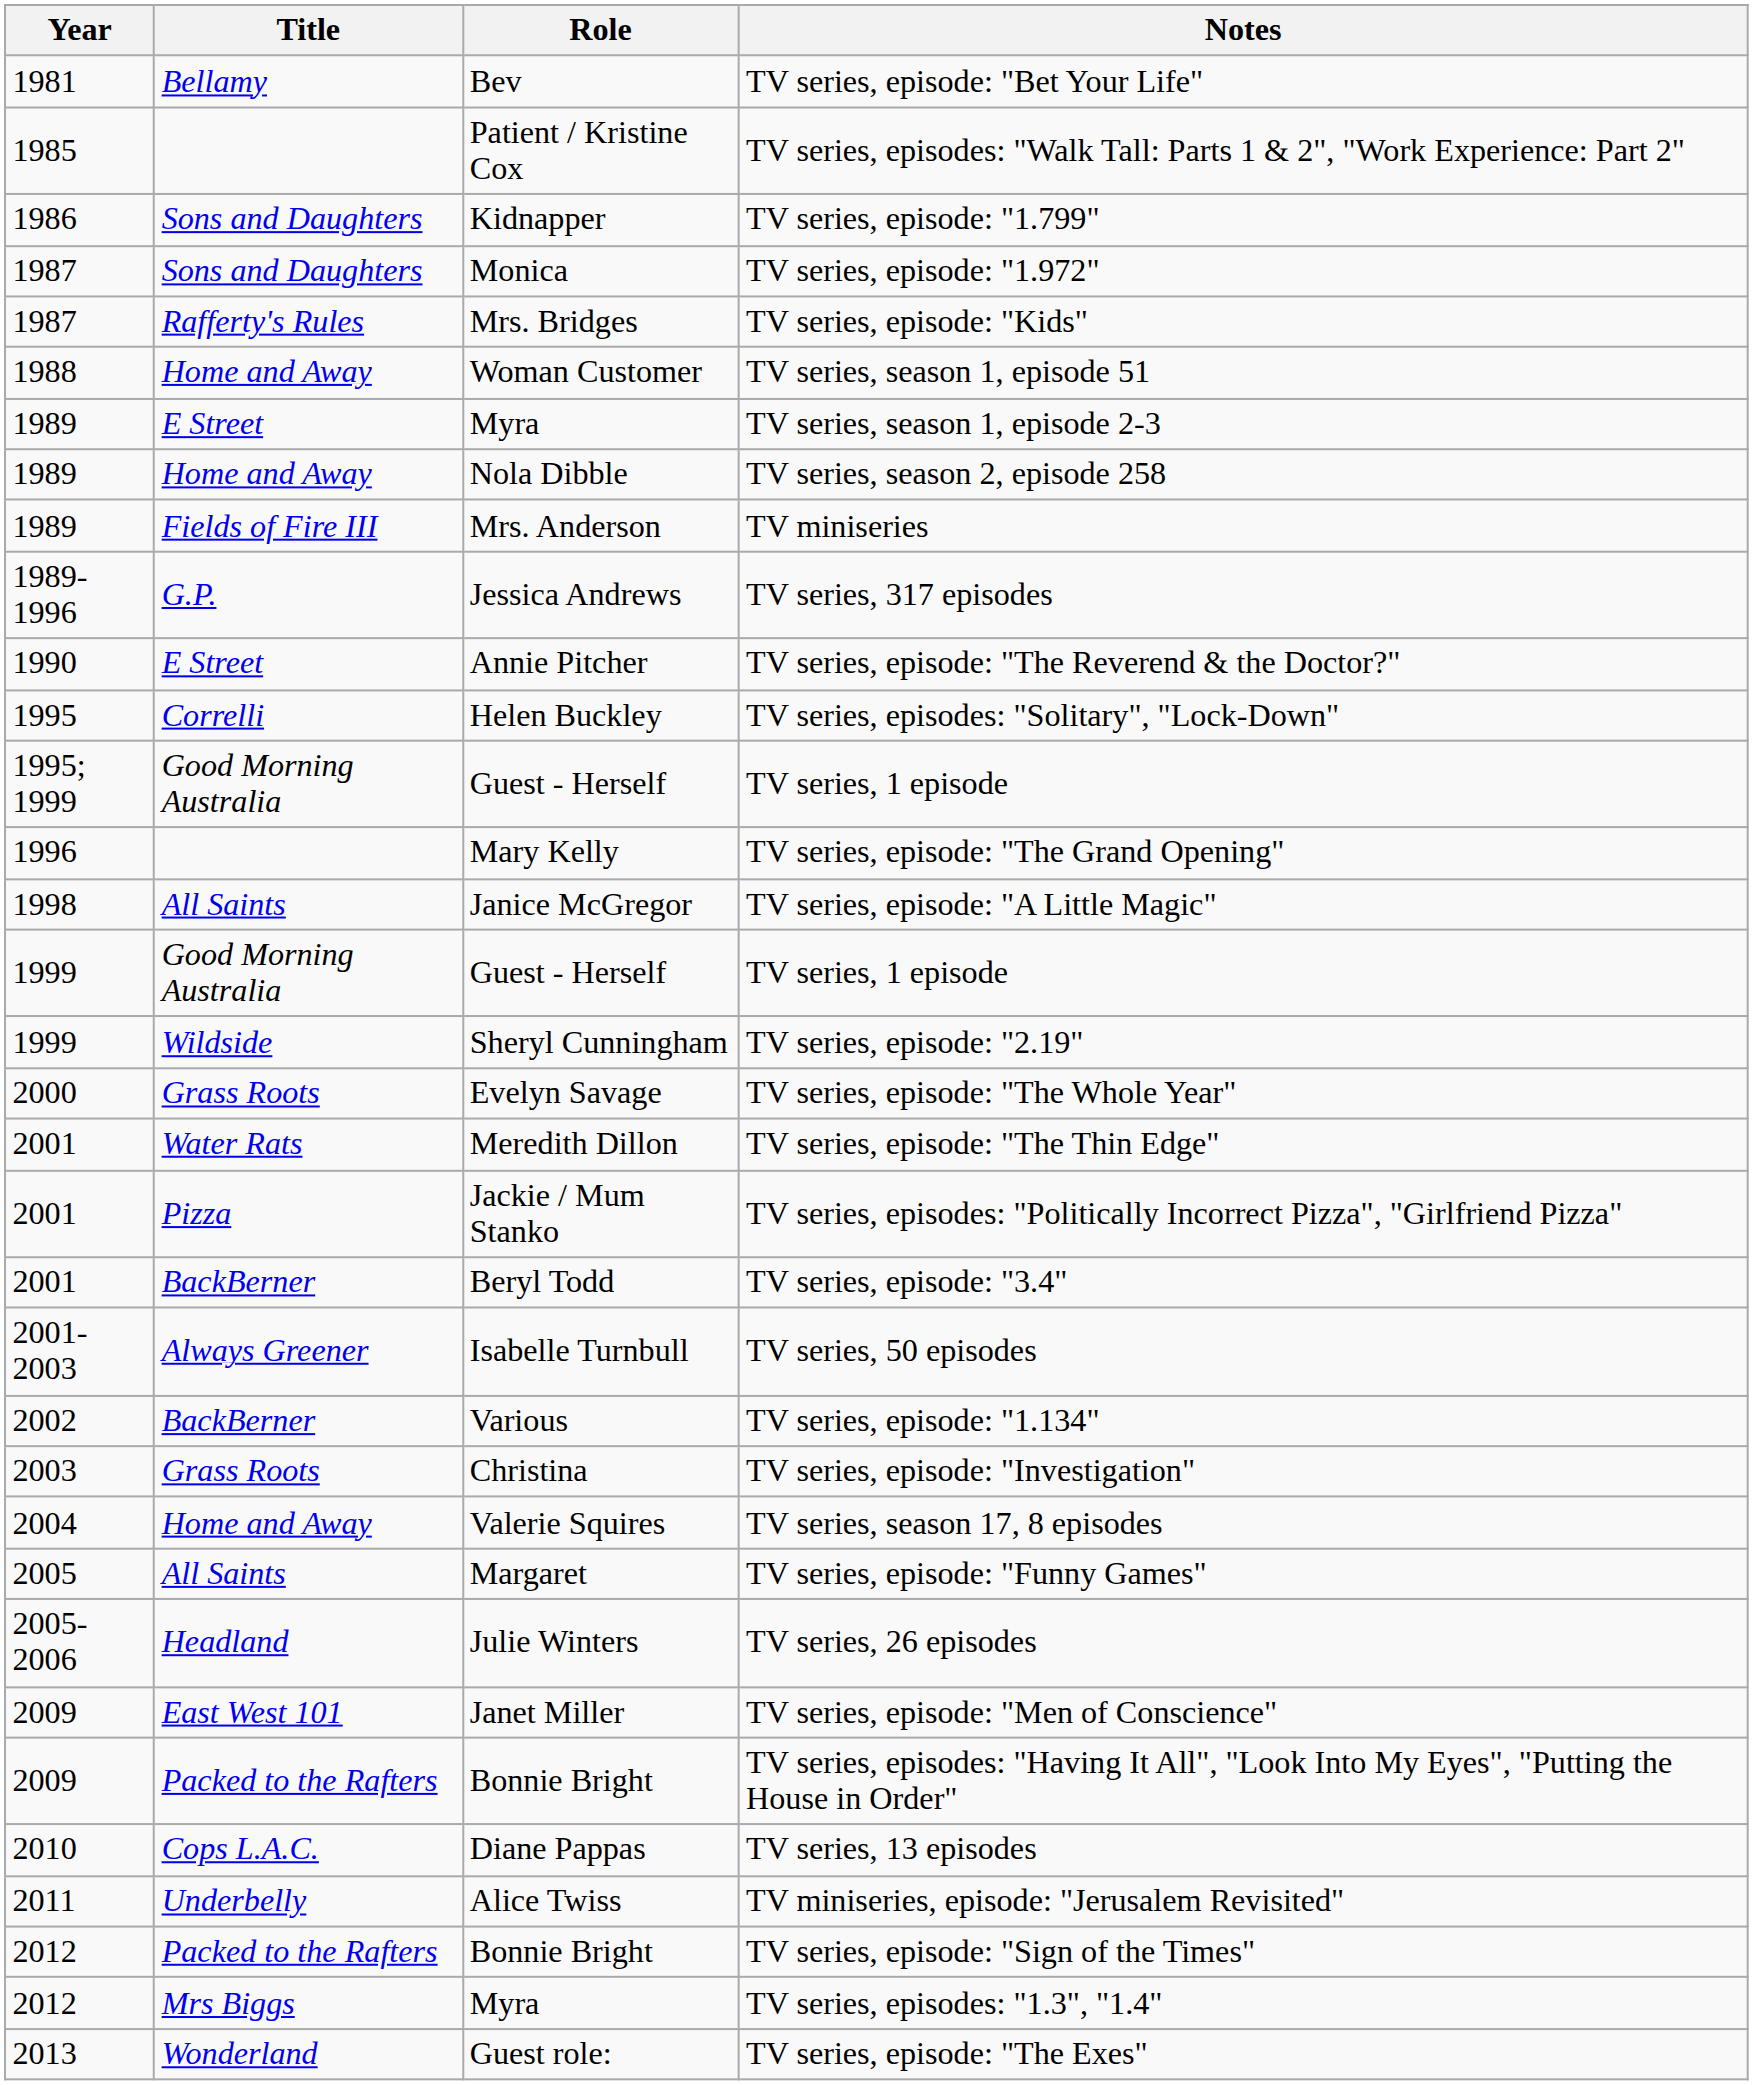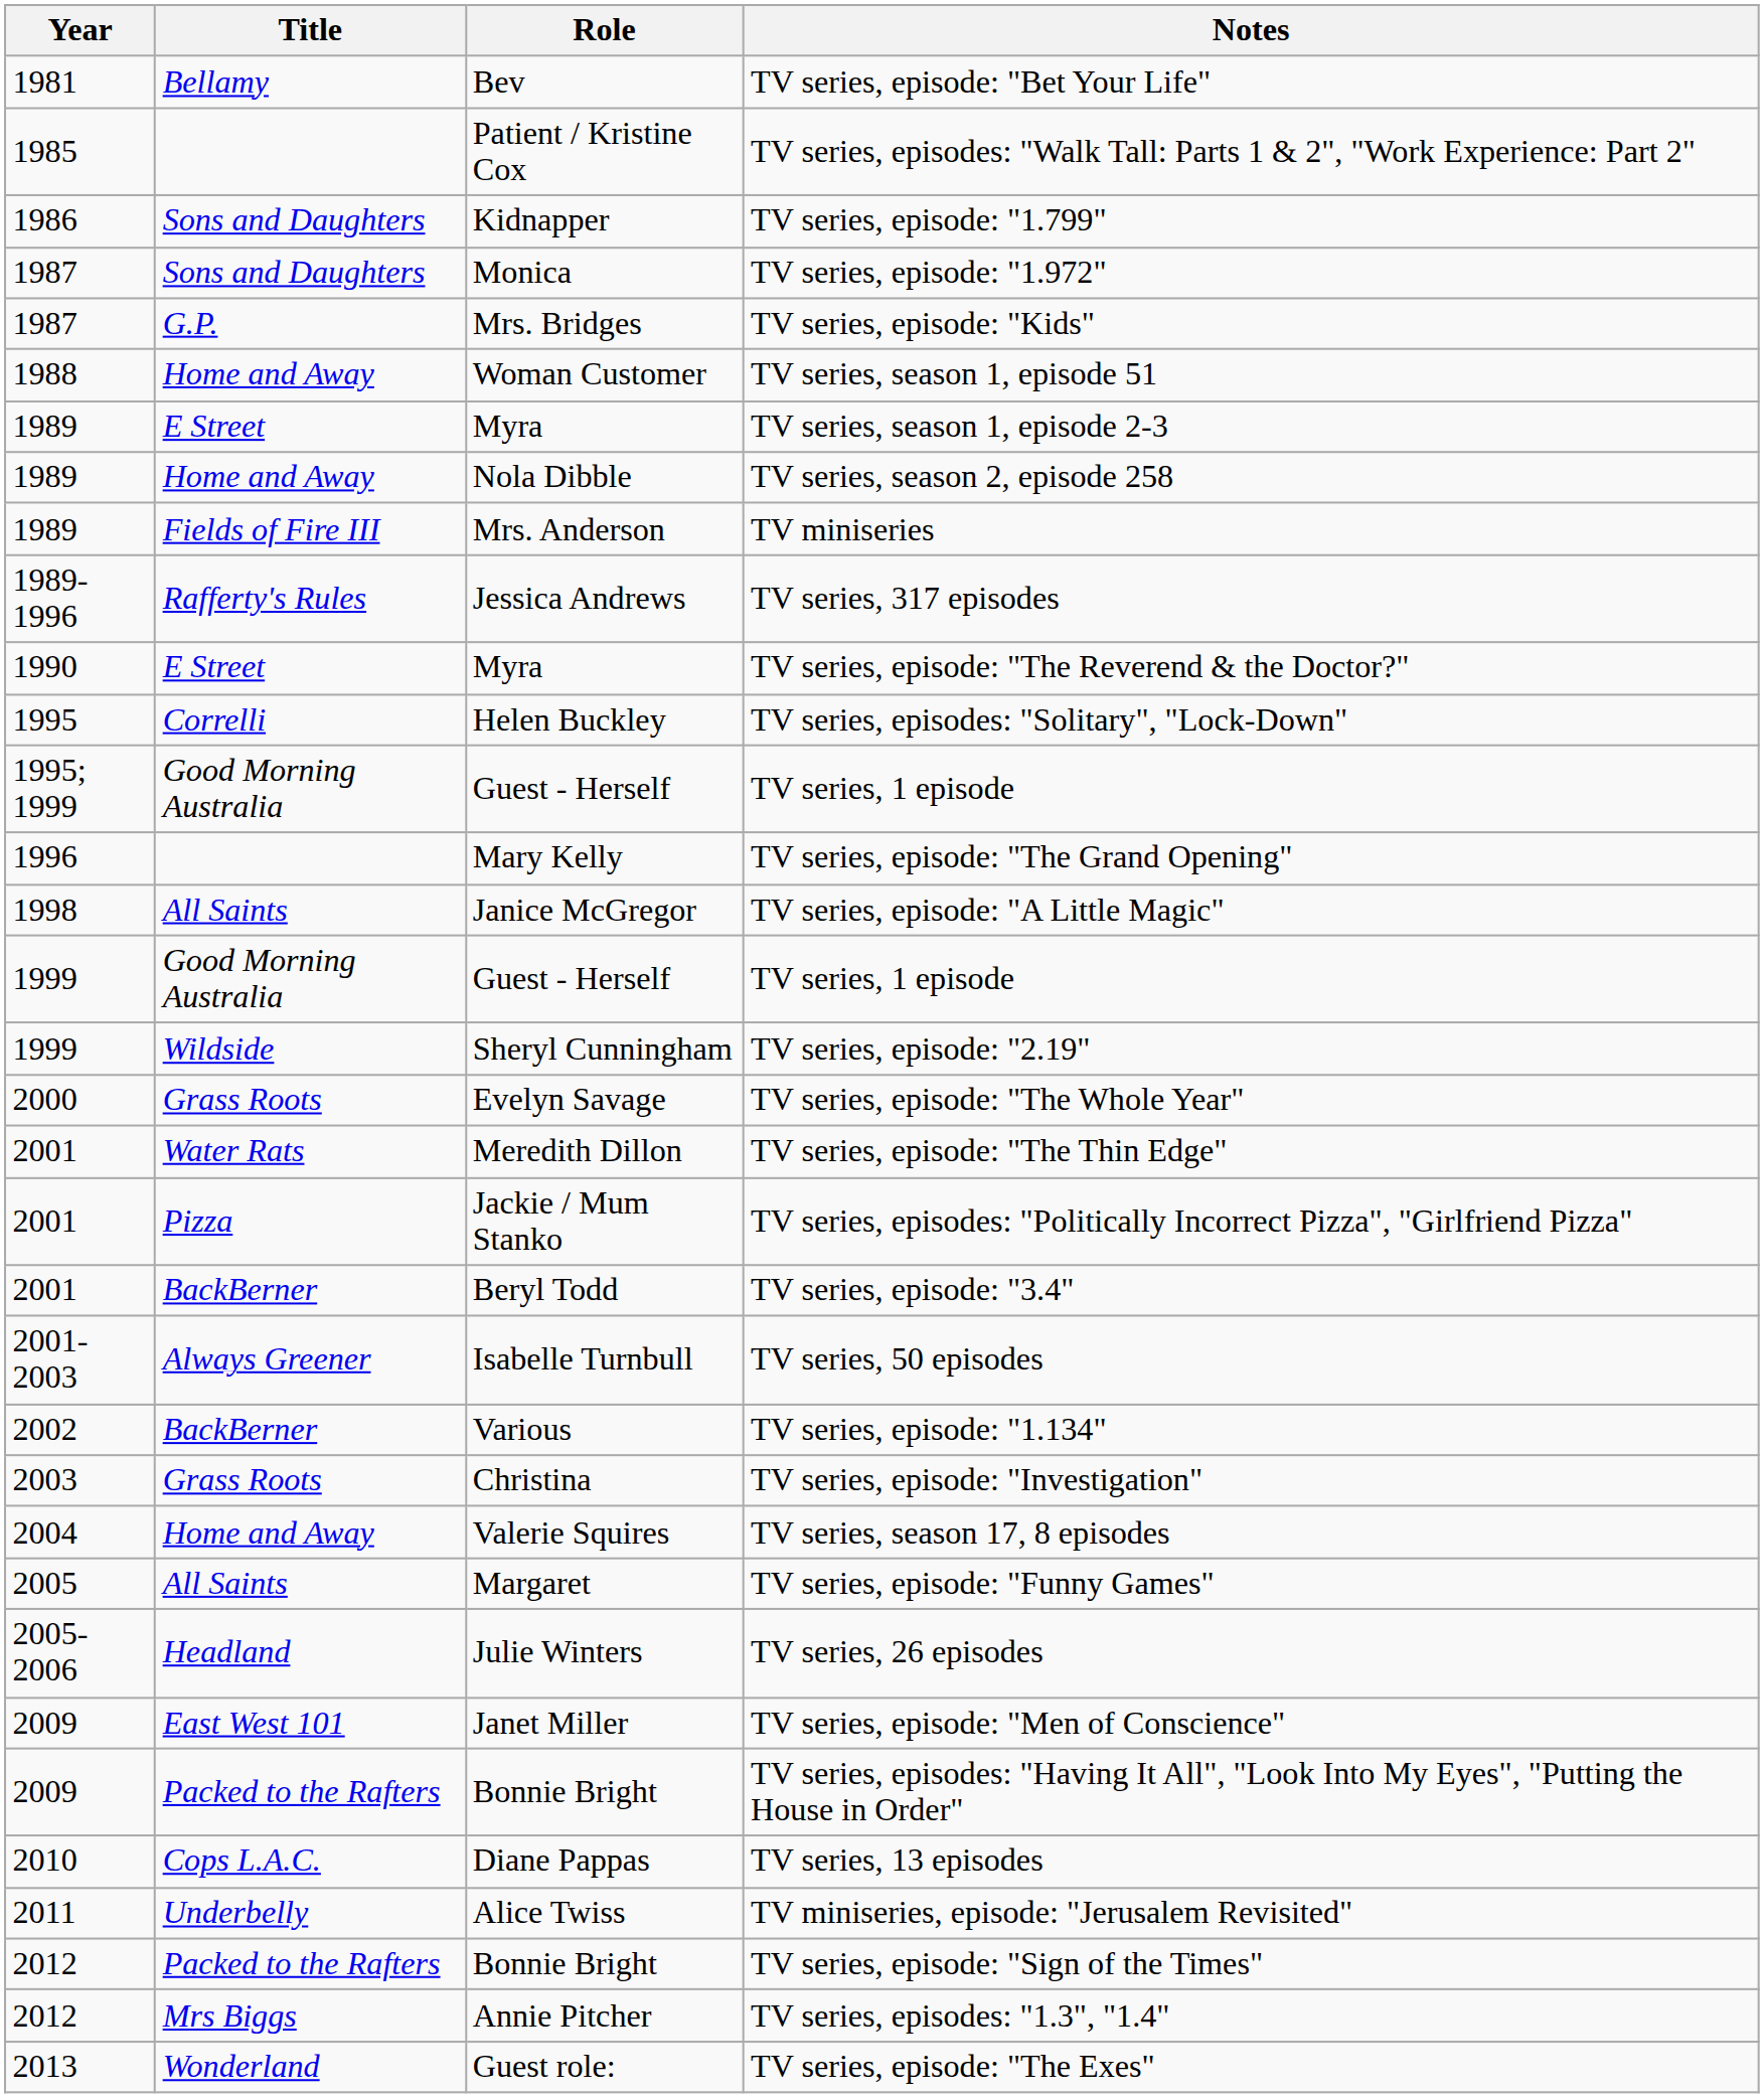 <table class="wikitable sortable">
 <tr>
 <th>Year</th>
 <th>Title</th>
 <th>Role</th>
 <th class="unsortable">Notes</th>
 </tr>
 <tr>
 <td>1981</td>
 <td><em><a href='#'>Bellamy</a></em></td>
 <td>Bev</td>
 <td>TV series, episode: "Bet Your Life"</td>
 </tr>
 <tr>
 <td>1985</td>
 <td><em></em></td>
 <td>Patient / Kristine Cox</td>
 <td>TV series, episodes: "Walk Tall: Parts 1 & 2", "Work Experience: Part 2"</td>
 </tr>
 <tr>
 <td>1986</td>
 <td><em><a href='#'>Sons and Daughters</a></em></td>
 <td>Kidnapper</td>
 <td>TV series, episode: "1.799"</td>
 </tr>
 <tr>
 <td>1987</td>
 <td><em><a href='#'>Sons and Daughters</a></em></td>
 <td>Monica</td>
 <td>TV series, episode: "1.972"</td>
 </tr>
 <tr>
 <td>1987</td>
-<td><em><a href='#'>Rafferty's Rules</a></em></td>
+<td><em><a href='#'>G.P.</a></em></td>
 <td>Mrs. Bridges</td>
 <td>TV series, episode: "Kids"</td>
 </tr>
 <tr>
 <td>1988</td>
 <td><em><a href='#'>Home and Away</a></em></td>
 <td>Woman Customer</td>
 <td>TV series, season 1, episode 51</td>
 </tr>
 <tr>
 <td>1989</td>
 <td><em><a href='#'>E Street</a></em></td>
 <td>Myra</td>
 <td>TV series, season 1, episode 2-3</td>
 </tr>
 <tr>
 <td>1989</td>
 <td><em><a href='#'>Home and Away</a></em></td>
 <td>Nola Dibble</td>
 <td>TV series, season 2, episode 258</td>
 </tr>
 <tr>
 <td>1989</td>
 <td><em><a href='#'>Fields of Fire III</a></em></td>
 <td>Mrs. Anderson</td>
 <td>TV miniseries</td>
 </tr>
 <tr>
 <td>1989-1996</td>
-<td><em><a href='#'>G.P.</a></em></td>
+<td><em><a href='#'>Rafferty's Rules</a></em></td>
 <td>Jessica Andrews</td>
 <td>TV series, 317 episodes</td>
 </tr>
 <tr>
 <td>1990</td>
 <td><em><a href='#'>E Street</a></em></td>
-<td>Annie Pitcher</td>
+<td>Myra</td>
 <td>TV series, episode: "The Reverend & the Doctor?"</td>
 </tr>
 <tr>
 <td>1995</td>
 <td><em><a href='#'>Correlli</a></em></td>
 <td>Helen Buckley</td>
 <td>TV series, episodes: "Solitary", "Lock-Down"</td>
 </tr>
 <tr>
 <td>1995; 1999</td>
 <td><em>Good Morning Australia</em></td>
 <td>Guest - Herself</td>
 <td>TV series, 1 episode</td>
 </tr>
 <tr>
 <td>1996</td>
 <td><em></em></td>
 <td>Mary Kelly</td>
 <td>TV series, episode: "The Grand Opening"</td>
 </tr>
 <tr>
 <td>1998</td>
 <td><em><a href='#'>All Saints</a></em></td>
 <td>Janice McGregor</td>
 <td>TV series, episode: "A Little Magic"</td>
 </tr>
 <tr>
 <td>1999</td>
 <td><em>Good Morning Australia</em></td>
 <td>Guest - Herself</td>
 <td>TV series, 1 episode</td>
 </tr>
 <tr>
 <td>1999</td>
 <td><em><a href='#'>Wildside</a></em></td>
 <td>Sheryl Cunningham</td>
 <td>TV series, episode: "2.19"</td>
 </tr>
 <tr>
 <td>2000</td>
 <td><em><a href='#'>Grass Roots</a></em></td>
 <td>Evelyn Savage</td>
 <td>TV series, episode: "The Whole Year"</td>
 </tr>
 <tr>
 <td>2001</td>
 <td><em><a href='#'>Water Rats</a></em></td>
 <td>Meredith Dillon</td>
 <td>TV series, episode: "The Thin Edge"</td>
 </tr>
 <tr>
 <td>2001</td>
 <td><em><a href='#'>Pizza</a></em></td>
 <td>Jackie / Mum Stanko</td>
 <td>TV series, episodes: "Politically Incorrect Pizza", "Girlfriend Pizza"</td>
 </tr>
 <tr>
 <td>2001</td>
 <td><em><a href='#'>BackBerner</a></em></td>
 <td>Beryl Todd</td>
 <td>TV series, episode: "3.4"</td>
 </tr>
 <tr>
 <td>2001-2003</td>
 <td><em><a href='#'>Always Greener</a></em></td>
 <td>Isabelle Turnbull</td>
 <td>TV series, 50 episodes</td>
 </tr>
 <tr>
 <td>2002</td>
 <td><em><a href='#'>BackBerner</a></em></td>
 <td>Various</td>
 <td>TV series, episode: "1.134"</td>
 </tr>
 <tr>
 <td>2003</td>
 <td><em><a href='#'>Grass Roots</a></em></td>
 <td>Christina</td>
 <td>TV series, episode: "Investigation"</td>
 </tr>
 <tr>
 <td>2004</td>
 <td><em><a href='#'>Home and Away</a></em></td>
 <td>Valerie Squires</td>
 <td>TV series, season 17, 8 episodes</td>
 </tr>
 <tr>
 <td>2005</td>
 <td><em><a href='#'>All Saints</a></em></td>
 <td>Margaret</td>
 <td>TV series, episode: "Funny Games"</td>
 </tr>
 <tr>
 <td>2005-2006</td>
 <td><em><a href='#'>Headland</a></em></td>
 <td>Julie Winters</td>
 <td>TV series, 26 episodes</td>
 </tr>
 <tr>
 <td>2009</td>
 <td><em><a href='#'>East West 101</a></em></td>
 <td>Janet Miller</td>
 <td>TV series, episode: "Men of Conscience"</td>
 </tr>
 <tr>
 <td>2009</td>
 <td><em><a href='#'>Packed to the Rafters</a></em></td>
 <td>Bonnie Bright</td>
 <td>TV series, episodes: "Having It All", "Look Into My Eyes", "Putting the House in Order"</td>
 </tr>
 <tr>
 <td>2010</td>
 <td><em><a href='#'>Cops L.A.C.</a></em></td>
 <td>Diane Pappas</td>
 <td>TV series, 13 episodes</td>
 </tr>
 <tr>
 <td>2011</td>
 <td><em><a href='#'>Underbelly</a></em></td>
 <td>Alice Twiss</td>
 <td>TV miniseries, episode: "Jerusalem Revisited"</td>
 </tr>
 <tr>
 <td>2012</td>
 <td><em><a href='#'>Packed to the Rafters</a></em></td>
 <td>Bonnie Bright</td>
 <td>TV series, episode: "Sign of the Times"</td>
 </tr>
 <tr>
 <td>2012</td>
 <td><em><a href='#'>Mrs Biggs</a></em></td>
-<td>Myra</td>
+<td>Annie Pitcher</td>
 <td>TV series, episodes: "1.3", "1.4"</td>
 </tr>
 <tr>
 <td>2013</td>
 <td><em><a href='#'>Wonderland</a></em></td>
 <td>Guest role:</td>
 <td>TV series, episode: "The Exes"</td>
 </tr>
 </table>
